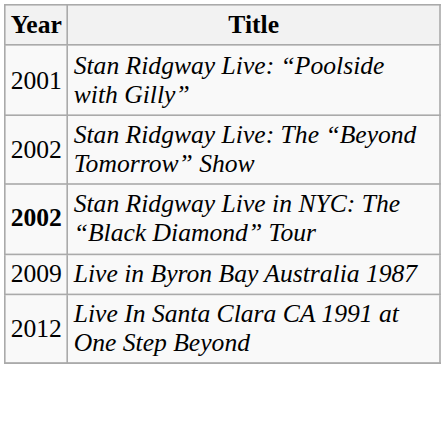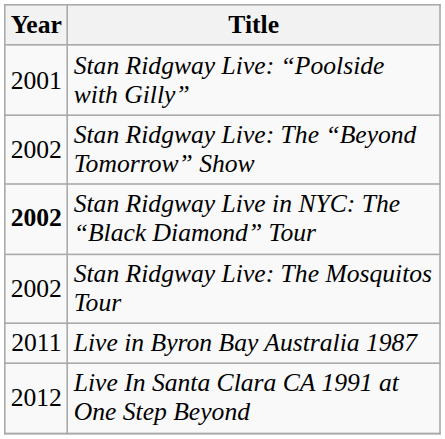 <table class=wikitable style=text-align:center;>
 <tr>
 <th style="width:25px;">Year</th>
 <th style="width:225px;">Title</th>
 </tr>
 <tr>
 <td>2001</td>
 <td align=left><em>Stan Ridgway Live: “Poolside with Gilly”</em></td>
 </tr>
 <tr>
 <td>2002</td>
 <td align=left><em>Stan Ridgway Live: The “Beyond Tomorrow” Show</em></td>
 </tr>
 <tr>
 <td><strong>2002</strong></td>
 <td align=left><em>Stan Ridgway Live in NYC: The “Black Diamond” Tour</em></td>
 </tr>
 <tr>
-<td>2009</td>
+<td>2002</td>
+<td align=left><em>Stan Ridgway Live: The Mosquitos Tour</em></td>
+</tr>
+<tr>
+<td>2011</td>
 <td align=left><em>Live in Byron Bay Australia 1987</em></td>
 </tr>
 <tr>
 <td>2012</td>
 <td align=left><em>Live In Santa Clara CA 1991 at One Step Beyond</em></td>
 </tr>
 <tr>
 </tr>
 </table>
